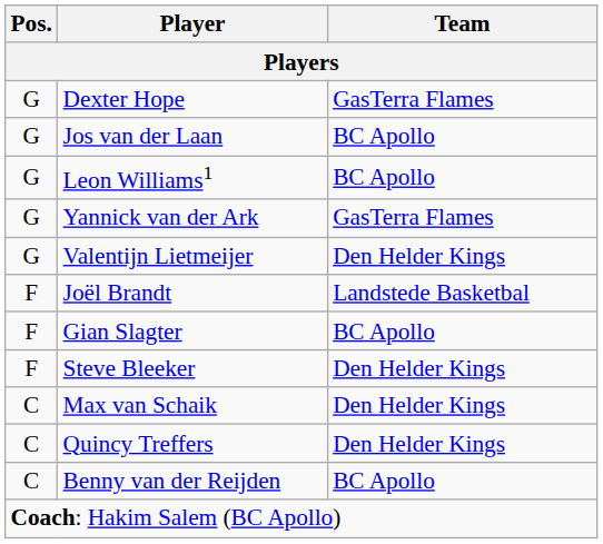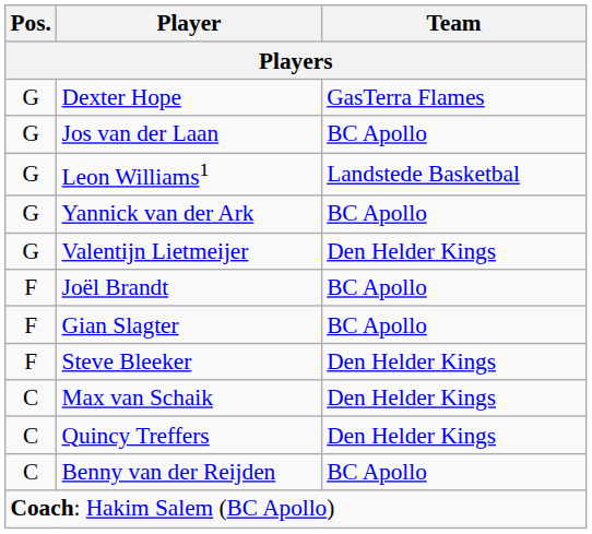 <table class="wikitable" style="text-align:center">
 <tr>
 <th scope="col" style="width:25px;">Pos.</th>
 <th scope="col" style="width:175px;">Player</th>
 <th scope="col" style="width:175px;">Team</th>
 </tr>
 <tr>
 <th scope="col" colspan="5">Players</th>
 </tr>
 <tr>
 <td>G</td>
 <td style="text-align:left"><a href='#'>Dexter Hope</a></td>
 <td style="text-align:left"><a href='#'>GasTerra Flames</a></td>
 </tr>
 <tr>
 <td>G</td>
 <td style="text-align:left"><a href='#'>Jos van der Laan</a></td>
 <td style="text-align:left"><a href='#'>BC Apollo</a></td>
 </tr>
 <tr>
 <td>G</td>
 <td style="text-align:left"><a href='#'>Leon Williams</a><sup>1</sup></td>
-<td style="text-align:left"><a href='#'>BC Apollo</a></td>
+<td style="text-align:left"><a href='#'>Landstede Basketbal</a></td>
 </tr>
 <tr>
 <td>G</td>
 <td style="text-align:left"><a href='#'>Yannick van der Ark</a></td>
-<td style="text-align:left"><a href='#'>GasTerra Flames</a></td>
+<td style="text-align:left"><a href='#'>BC Apollo</a></td>
 </tr>
 <tr>
 <td>G</td>
 <td style="text-align:left"><a href='#'>Valentijn Lietmeijer</a></td>
 <td style="text-align:left"><a href='#'>Den Helder Kings</a></td>
 </tr>
 <tr>
 <td>F</td>
 <td style="text-align:left"><a href='#'>Joël Brandt</a></td>
-<td style="text-align:left"><a href='#'>Landstede Basketbal</a></td>
+<td style="text-align:left"><a href='#'>BC Apollo</a></td>
 </tr>
 <tr>
 <td>F</td>
 <td style="text-align:left"><a href='#'>Gian Slagter</a></td>
 <td style="text-align:left"><a href='#'>BC Apollo</a></td>
 </tr>
 <tr>
 <td>F</td>
 <td style="text-align:left"><a href='#'>Steve Bleeker</a></td>
 <td style="text-align:left"><a href='#'>Den Helder Kings</a></td>
 </tr>
 <tr>
 <td>C</td>
 <td style="text-align:left"><a href='#'>Max van Schaik</a></td>
 <td style="text-align:left"><a href='#'>Den Helder Kings</a></td>
 </tr>
 <tr>
 <td>C</td>
 <td style="text-align:left"><a href='#'>Quincy Treffers</a></td>
 <td style="text-align:left"><a href='#'>Den Helder Kings</a></td>
 </tr>
 <tr>
 <td>C</td>
 <td style="text-align:left"><a href='#'>Benny van der Reijden</a></td>
 <td style="text-align:left"><a href='#'>BC Apollo</a></td>
 </tr>
 <tr>
 <td style="text-align:left" colspan="5"><strong>Coach</strong>: <a href='#'>Hakim Salem</a> (<a href='#'>BC Apollo</a>)</td>
 </tr>
 </table>
